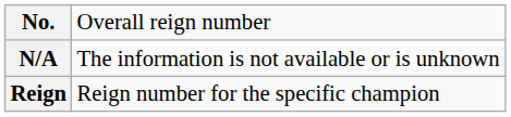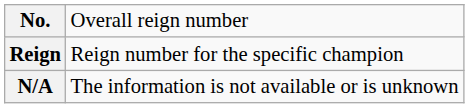 <table class="wikitable">
 <tr>
 <th>No.</th>
 <td>Overall reign number</td>
 </tr>
 <tr>
+<th>Reign</th>
+<td>Reign number for the specific champion</td>
+</tr>
+<tr>
 <th>N/A</th>
 <td>The information is not available or is unknown</td>
 </tr>
-<tr>
-<th>Reign</th>
-<td>Reign number for the specific champion</td>
-</tr>
 </table>
